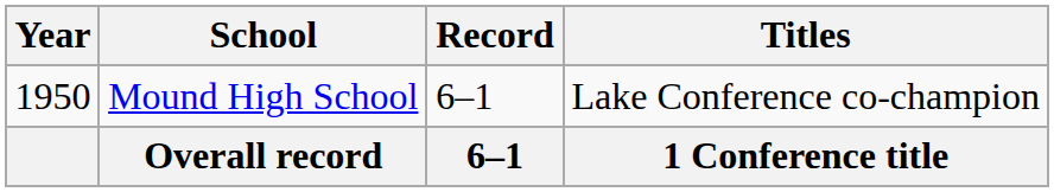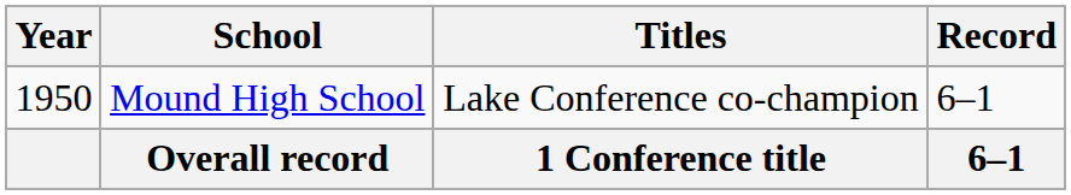 <table class="wikitable">
 <tr>
 <th>Year</th>
 <th>School</th>
+<th>Titles</th>
 <th>Record</th>
-<th>Titles</th>
 </tr>
 <tr>
 <td>1950</td>
 <td><a href='#'>Mound High School</a></td>
+<td>Lake Conference co-champion</td>
 <td>6–1</td>
-<td>Lake Conference co-champion</td>
 </tr>
 <tr>
 <th></th>
 <th>Overall record</th>
+<th>1 Conference title</th>
 <th>6–1</th>
-<th>1 Conference title</th>
 </tr>
 </table>
